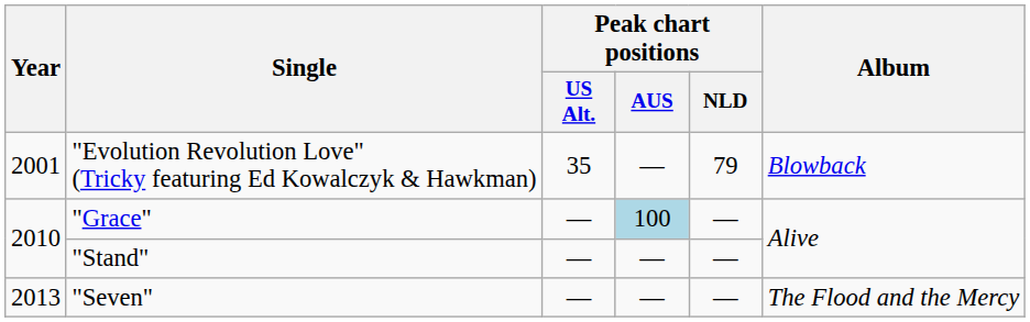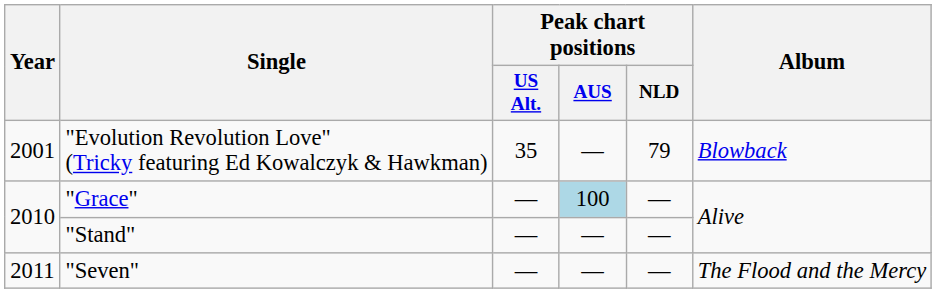 <table class="wikitable">
 <tr>
 <th rowspan="2">Year</th>
 <th rowspan="2">Single</th>
 <th colspan="3">Peak chart positions</th>
 <th rowspan="2">Album</th>
 </tr>
 <tr>
 <th style="width:3em;font-size:85%"><a href='#'>US<br>Alt.</a></th>
 <th style="width:3em;font-size:85%"><a href='#'>AUS</a><br></th>
 <th style="width:3em;font-size:85%">NLD</th>
 </tr>
 <tr>
 <td style="text-align:center;">2001</td>
 <td>"Evolution Revolution Love"<br>(<a href='#'>Tricky</a> featuring Ed Kowalczyk & Hawkman)</td>
 <td style="text-align:center;">35</td>
 <td style="text-align:center;">—</td>
 <td style="text-align:center;">79</td>
 <td><em><a href='#'>Blowback</a></em></td>
 </tr>
 <tr>
 <td style="text-align:center;" rowspan="2">2010</td>
 <td>"<a href='#'>Grace</a>"</td>
 <td style="text-align:center;">—</td>
 <td style="background: lightblue; text-align:center;">100</td>
 <td style="text-align:center;">—</td>
 <td rowspan="2"><em>Alive</em></td>
 </tr>
 <tr>
 <td>"Stand"</td>
 <td style="text-align:center;">—</td>
 <td style="text-align:center;">—</td>
 <td style="text-align:center;">—</td>
 </tr>
 <tr>
-<td style="text-align:center;">2013</td>
+<td style="text-align:center;">2011</td>
 <td>"Seven"</td>
 <td style="text-align:center;">—</td>
 <td style="text-align:center;">—</td>
 <td style="text-align:center;">—</td>
 <td><em>The Flood and the Mercy</em></td>
 </tr>
 </table>
